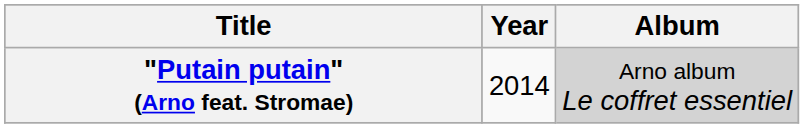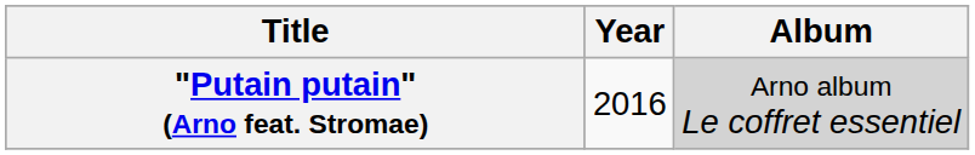 <table class="wikitable plainrowheaders" style="text-align:center;">
 <tr>
 <th scope="col" style="width:17em;">Title</th>
 <th scope="col">Year</th>
 <th scope="col">Album</th>
 </tr>
 <tr>
 <th scope="row">"<a href='#'>Putain putain</a>"<br><small>(<a href='#'>Arno</a> feat. Stromae)</small></th>
-<td>2014</td>
+<td>2016</td>
 <td style="background: lightgrey;"><small>Arno album</small><br><em>Le coffret essentiel</em></td>
 </tr>
 </table>
